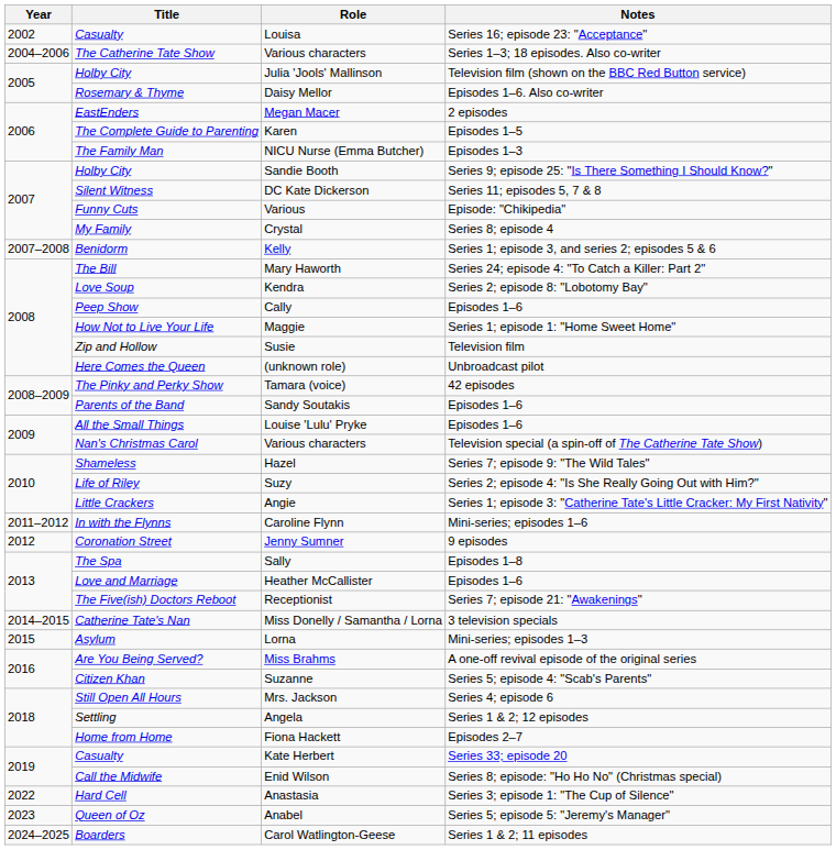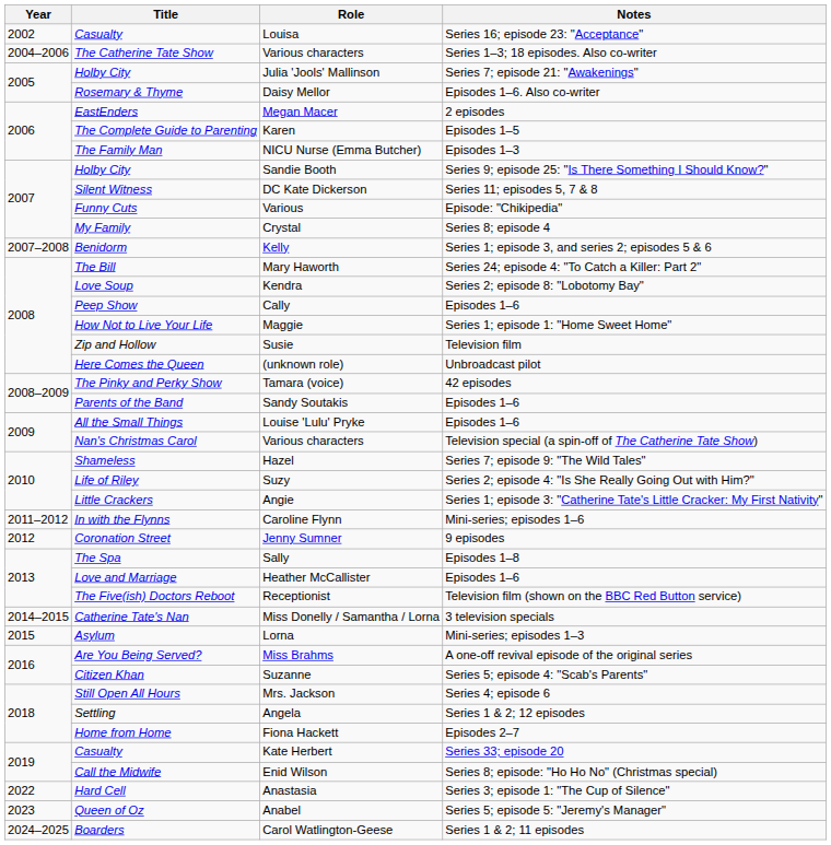 <table class="wikitable sortable">
 <tr>
 <th>Year</th>
 <th>Title</th>
 <th>Role</th>
 <th class="unsortable">Notes</th>
 </tr>
 <tr>
 <td>2002</td>
 <td><em><a href='#'>Casualty</a></em></td>
 <td>Louisa</td>
 <td>Series 16; episode 23: "<a href='#'>Acceptance</a>"</td>
 </tr>
 <tr>
 <td>2004–2006</td>
 <td><em><a href='#'>The Catherine Tate Show</a></em></td>
 <td>Various characters</td>
 <td>Series 1–3; 18 episodes. Also co-writer</td>
 </tr>
 <tr>
 <td rowspan="2">2005</td>
 <td><em><a href='#'>Holby City</a></em></td>
 <td>Julia 'Jools' Mallinson</td>
-<td>Television film (shown on the <a href='#'>BBC Red Button</a> service)</td>
+<td>Series 7; episode 21: "<a href='#'>Awakenings</a>"</td>
 </tr>
 <tr>
 <td><em><a href='#'>Rosemary & Thyme</a></em></td>
 <td>Daisy Mellor</td>
 <td>Episodes 1–6. Also co-writer</td>
 </tr>
 <tr>
 <td rowspan="3">2006</td>
 <td><em><a href='#'>EastEnders</a></em></td>
 <td><a href='#'>Megan Macer</a></td>
 <td>2 episodes</td>
 </tr>
 <tr>
 <td><em><a href='#'>The Complete Guide to Parenting</a></em></td>
 <td>Karen</td>
 <td>Episodes 1–5</td>
 </tr>
 <tr>
 <td><em><a href='#'>The Family Man</a></em></td>
 <td>NICU Nurse (Emma Butcher)</td>
 <td>Episodes 1–3</td>
 </tr>
 <tr>
 <td rowspan="4">2007</td>
 <td><em><a href='#'>Holby City</a></em></td>
 <td>Sandie Booth</td>
 <td>Series 9; episode 25: "<a href='#'>Is There Something I Should Know?</a>"</td>
 </tr>
 <tr>
 <td><em><a href='#'>Silent Witness</a></em></td>
 <td>DC Kate Dickerson</td>
 <td>Series 11; episodes 5, 7 & 8</td>
 </tr>
 <tr>
 <td><em><a href='#'>Funny Cuts</a></em></td>
 <td>Various</td>
 <td>Episode: "Chikipedia"</td>
 </tr>
 <tr>
 <td><em><a href='#'>My Family</a></em></td>
 <td>Crystal</td>
 <td>Series 8; episode 4</td>
 </tr>
 <tr>
 <td>2007–2008</td>
 <td><em><a href='#'>Benidorm</a></em></td>
 <td><a href='#'>Kelly</a></td>
 <td>Series 1; episode 3, and series 2; episodes 5 & 6</td>
 </tr>
 <tr>
 <td rowspan="6">2008</td>
 <td><em><a href='#'>The Bill</a></em></td>
 <td>Mary Haworth</td>
 <td>Series 24; episode 4: "To Catch a Killer: Part 2"</td>
 </tr>
 <tr>
 <td><em><a href='#'>Love Soup</a></em></td>
 <td>Kendra</td>
 <td>Series 2; episode 8: "Lobotomy Bay"</td>
 </tr>
 <tr>
 <td><em><a href='#'>Peep Show</a></em></td>
 <td>Cally</td>
 <td>Episodes 1–6</td>
 </tr>
 <tr>
 <td><em><a href='#'>How Not to Live Your Life</a></em></td>
 <td>Maggie</td>
 <td>Series 1; episode 1: "Home Sweet Home"</td>
 </tr>
 <tr>
 <td><em>Zip and Hollow</em></td>
 <td>Susie</td>
 <td>Television film</td>
 </tr>
 <tr>
 <td><em><a href='#'>Here Comes the Queen</a></em></td>
 <td>(unknown role)</td>
 <td>Unbroadcast pilot</td>
 </tr>
 <tr>
 <td rowspan="2">2008–2009</td>
 <td><em><a href='#'>The Pinky and Perky Show</a></em></td>
 <td>Tamara (voice)</td>
 <td>42 episodes</td>
 </tr>
 <tr>
 <td><em><a href='#'>Parents of the Band</a></em></td>
 <td>Sandy Soutakis</td>
 <td>Episodes 1–6</td>
 </tr>
 <tr>
 <td rowspan="2">2009</td>
 <td><em><a href='#'>All the Small Things</a></em></td>
 <td>Louise 'Lulu' Pryke</td>
 <td>Episodes 1–6</td>
 </tr>
 <tr>
 <td><em><a href='#'>Nan's Christmas Carol</a></em></td>
 <td>Various characters</td>
 <td>Television special (a spin-off of <em><a href='#'>The Catherine Tate Show</a></em>)</td>
 </tr>
 <tr>
 <td rowspan="3">2010</td>
 <td><em><a href='#'>Shameless</a></em></td>
 <td>Hazel</td>
 <td>Series 7; episode 9: "The Wild Tales"</td>
 </tr>
 <tr>
 <td><em><a href='#'>Life of Riley</a></em></td>
 <td>Suzy</td>
 <td>Series 2; episode 4: "Is She Really Going Out with Him?"</td>
 </tr>
 <tr>
 <td><em><a href='#'>Little Crackers</a></em></td>
 <td>Angie</td>
 <td>Series 1; episode 3: "<a href='#'>Catherine Tate's Little Cracker: My First Nativity</a>"</td>
 </tr>
 <tr>
 <td>2011–2012</td>
 <td><em><a href='#'>In with the Flynns</a></em></td>
 <td>Caroline Flynn</td>
 <td>Mini-series; episodes 1–6</td>
 </tr>
 <tr>
 <td>2012</td>
 <td><em><a href='#'>Coronation Street</a></em></td>
 <td><a href='#'>Jenny Sumner</a></td>
 <td>9 episodes</td>
 </tr>
 <tr>
 <td rowspan="3">2013</td>
 <td><em><a href='#'>The Spa</a></em></td>
 <td>Sally</td>
 <td>Episodes 1–8</td>
 </tr>
 <tr>
 <td><em><a href='#'>Love and Marriage</a></em></td>
 <td>Heather McCallister</td>
 <td>Episodes 1–6</td>
 </tr>
 <tr>
 <td><em><a href='#'>The Five(ish) Doctors Reboot</a></em></td>
 <td>Receptionist</td>
-<td>Series 7; episode 21: "<a href='#'>Awakenings</a>"</td>
+<td>Television film (shown on the <a href='#'>BBC Red Button</a> service)</td>
 </tr>
 <tr>
 <td>2014–2015</td>
 <td><em><a href='#'>Catherine Tate's Nan</a></em></td>
 <td>Miss Donelly / Samantha / Lorna</td>
 <td>3 television specials</td>
 </tr>
 <tr>
 <td>2015</td>
 <td><em><a href='#'>Asylum</a></em></td>
 <td>Lorna</td>
 <td>Mini-series; episodes 1–3</td>
 </tr>
 <tr>
 <td rowspan="2">2016</td>
 <td><em><a href='#'>Are You Being Served?</a></em></td>
 <td><a href='#'>Miss Brahms</a></td>
 <td>A one-off revival episode of the original series</td>
 </tr>
 <tr>
 <td><em><a href='#'>Citizen Khan</a></em></td>
 <td>Suzanne</td>
 <td>Series 5; episode 4: "Scab's Parents"</td>
 </tr>
 <tr>
 <td rowspan="3">2018</td>
 <td><em><a href='#'>Still Open All Hours</a></em></td>
 <td>Mrs. Jackson</td>
 <td>Series 4; episode 6</td>
 </tr>
 <tr>
 <td><em>Settling</em></td>
 <td>Angela</td>
 <td>Series 1 & 2; 12 episodes</td>
 </tr>
 <tr>
 <td><em><a href='#'>Home from Home</a></em></td>
 <td>Fiona Hackett</td>
 <td>Episodes 2–7</td>
 </tr>
 <tr>
 <td rowspan="2">2019</td>
 <td><em><a href='#'>Casualty</a></em></td>
 <td>Kate Herbert</td>
 <td><a href='#'>Series 33; episode 20</a></td>
 </tr>
 <tr>
 <td><em><a href='#'>Call the Midwife</a></em></td>
 <td>Enid Wilson</td>
 <td>Series 8; episode: "Ho Ho No" (Christmas special)</td>
 </tr>
 <tr>
 <td>2022</td>
 <td><em><a href='#'>Hard Cell</a></em></td>
 <td>Anastasia</td>
 <td>Series 3; episode 1: "The Cup of Silence"</td>
 </tr>
 <tr>
 <td>2023</td>
 <td><em><a href='#'>Queen of Oz</a></em></td>
 <td>Anabel</td>
 <td>Series 5; episode 5: "Jeremy's Manager"</td>
 </tr>
 <tr>
 <td>2024–2025</td>
 <td><a href='#'><em>Boarders</em></a></td>
 <td>Carol Watlington-Geese</td>
 <td>Series 1 & 2; 11 episodes</td>
 </tr>
 </table>
